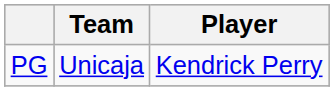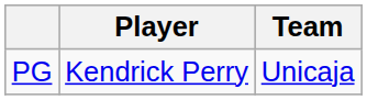 <table class="wikitable">
 <tr>
 <th style="text-align:center;"></th>
+<th style="text-align:center;">Player</th>
 <th style="text-align:center;">Team</th>
-<th style="text-align:center;">Player</th>
 </tr>
 <tr>
 <td style="text-align:center;"><a href='#'>PG</a></td>
+<td> <a href='#'>Kendrick Perry</a></td>
 <td><a href='#'>Unicaja</a></td>
-<td> <a href='#'>Kendrick Perry</a></td>
 </tr>
 </table>
